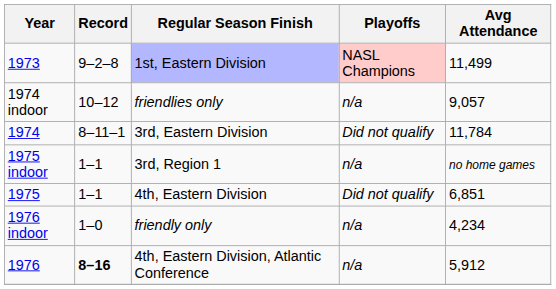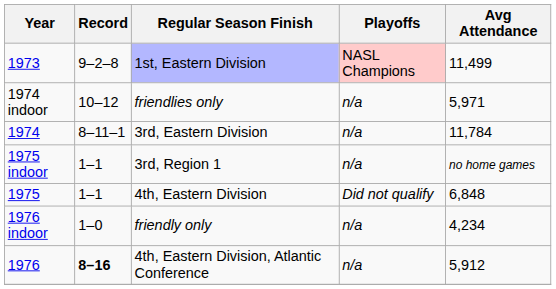 <table class="wikitable">
 <tr>
 <th>Year</th>
 <th>Record</th>
 <th>Regular Season Finish</th>
 <th>Playoffs</th>
 <th>Avg Attendance</th>
 </tr>
 <tr>
 <td><a href='#'>1973</a></td>
 <td>9–2–8</td>
 <td bgcolor="#B3B7FF">1st, Eastern Division</td>
 <td bgcolor="#FFCBCB">NASL Champions</td>
 <td>11,499</td>
 </tr>
 <tr>
 <td>1974 indoor</td>
 <td>10–12</td>
 <td><em>friendlies only</em></td>
 <td><em>n/a</em></td>
-<td>9,057</td>
+<td>5,971</td>
 </tr>
 <tr>
 <td><a href='#'>1974</a></td>
 <td>8–11–1</td>
 <td>3rd, Eastern Division</td>
-<td><em>Did not qualify</em></td>
+<td><em>n/a</em></td>
 <td>11,784</td>
 </tr>
 <tr>
 <td><a href='#'>1975 indoor</a></td>
 <td>1–1</td>
 <td>3rd, Region 1</td>
 <td><em>n/a</em></td>
 <td><em><small>no home games</small></em></td>
 </tr>
 <tr>
 <td><a href='#'>1975</a></td>
 <td>1–1</td>
 <td>4th, Eastern Division</td>
 <td><em>Did not qualify</em></td>
-<td>6,851</td>
+<td>6,848</td>
 </tr>
 <tr>
 <td><a href='#'>1976 indoor</a></td>
 <td>1–0</td>
 <td><em>friendly only</em></td>
 <td><em>n/a</em></td>
 <td>4,234</td>
 </tr>
 <tr>
 <td><a href='#'>1976</a></td>
 <td><strong>8–16</strong></td>
 <td>4th, Eastern Division, Atlantic Conference</td>
 <td><em>n/a</em></td>
 <td>5,912</td>
 </tr>
 <tr>
 </tr>
 </table>
